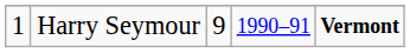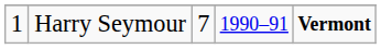 <table class="wikitable">
 <tr>
 </tr>
 <tr>
 <td>1</td>
 <td>Harry Seymour</td>
-<td>9</td>
+<td>7</td>
 <td style="font-size:80%;"><a href='#'>1990–91</a></td>
 <td style="font-size:80%;"><strong>Vermont</strong></td>
 </tr>
 </table>
